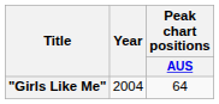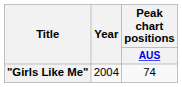 <table class="wikitable plainrowheaders" style="text-align:center;">
 <tr>
 <th scope="col" rowspan="2">Title</th>
 <th scope="col" rowspan="2">Year</th>
 <th scope="col" colspan="1">Peak chart positions</th>
 </tr>
 <tr>
 <th scope="col" style="width:3em;font-size:90%;"><a href='#'>AUS</a><br></th>
 </tr>
 <tr>
 <th scope="row">"Girls Like Me"</th>
 <td>2004</td>
-<td>64</td>
+<td>74</td>
 </tr>
 </table>
